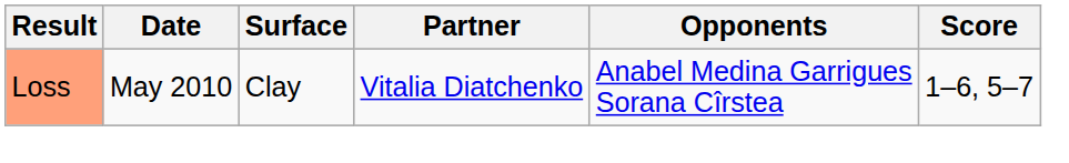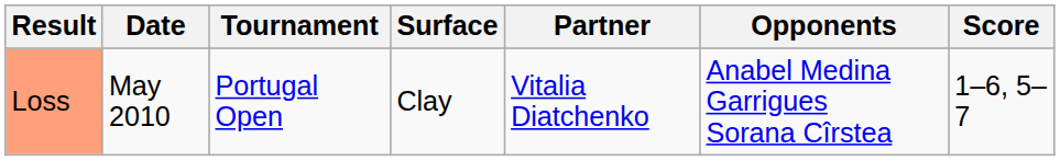 <table class="sortable wikitable">
 <tr>
 <th>Result</th>
 <th>Date</th>
+<th>Tournament</th>
 <th>Surface</th>
 <th>Partner</th>
 <th>Opponents</th>
 <th class="unsortable">Score</th>
 </tr>
 <tr>
 <td bgcolor="FFA07A">Loss</td>
 <td>May 2010</td>
+<td><a href='#'>Portugal Open</a></td>
 <td>Clay</td>
 <td> <a href='#'>Vitalia Diatchenko</a></td>
 <td> <a href='#'>Anabel Medina Garrigues</a> <br>  <a href='#'>Sorana Cîrstea</a></td>
 <td>1–6, 5–7</td>
 </tr>
 </table>
